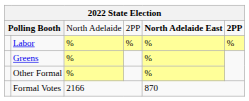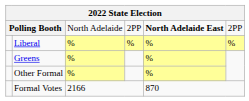 <table class="wikitable" style="font-size:88%; float:right; margin-left:1em">
 <tr>
 <th colspan="6">2022 State Election</th>
 </tr>
 <tr>
 <th colspan="2">Polling Booth</th>
 <td>North Adelaide</td>
 <td>2PP</td>
 <td><strong>North Adelaide East</strong></td>
-<td><strong>2PP</strong></td>
+<td>2PP</td>
 </tr>
 <tr>
 <td> </td>
-<td><a href='#'>Labor</a></td>
+<td><a href='#'>Liberal</a></td>
 <td style="background:#ff9;">%</td>
 <td style="background:#ff9;">%</td>
 <td style="background:#ff9;">%</td>
 <td style="background:#ff9;">%</td>
 </tr>
 <tr>
 <td> </td>
 <td><a href='#'>Greens</a></td>
 <td style="background:#ff9;">%</td>
 <td></td>
 <td style="background:#ff9;">%</td>
 </tr>
 <tr>
 <td> </td>
 <td>Other Formal</td>
 <td style="background:#ff9;">%</td>
 <td></td>
 <td style="background:#ff9;">%</td>
 </tr>
 <tr>
 <td> </td>
 <td>Formal Votes</td>
 <td colspan="2">2166</td>
 <td colspan="2">870</td>
 </tr>
 </table>
